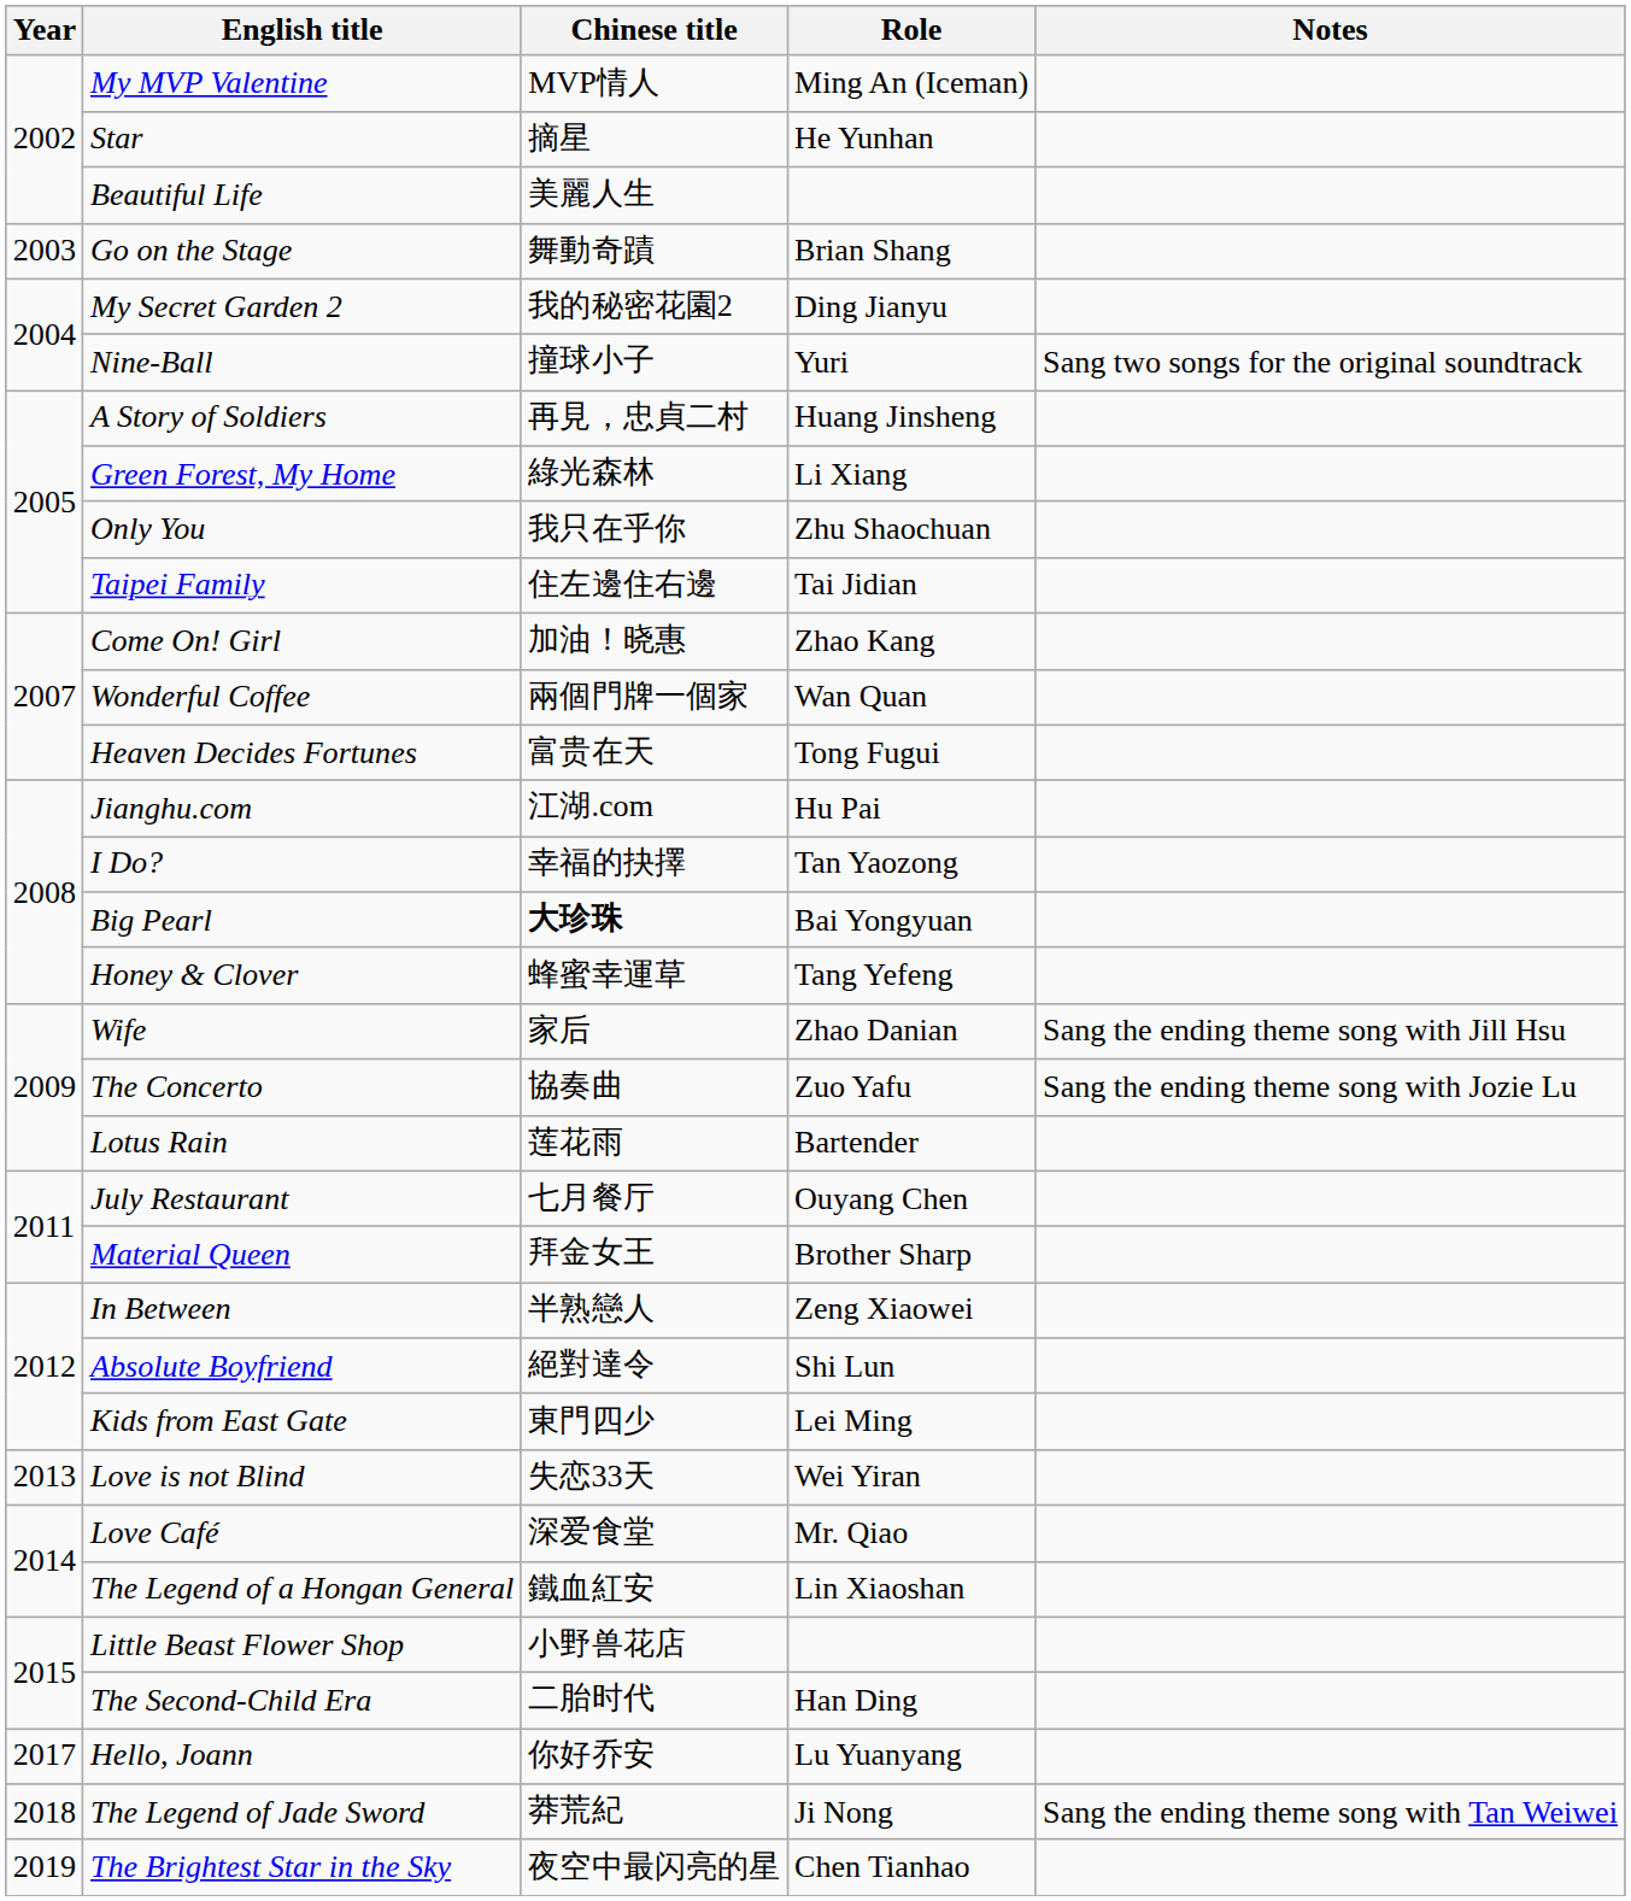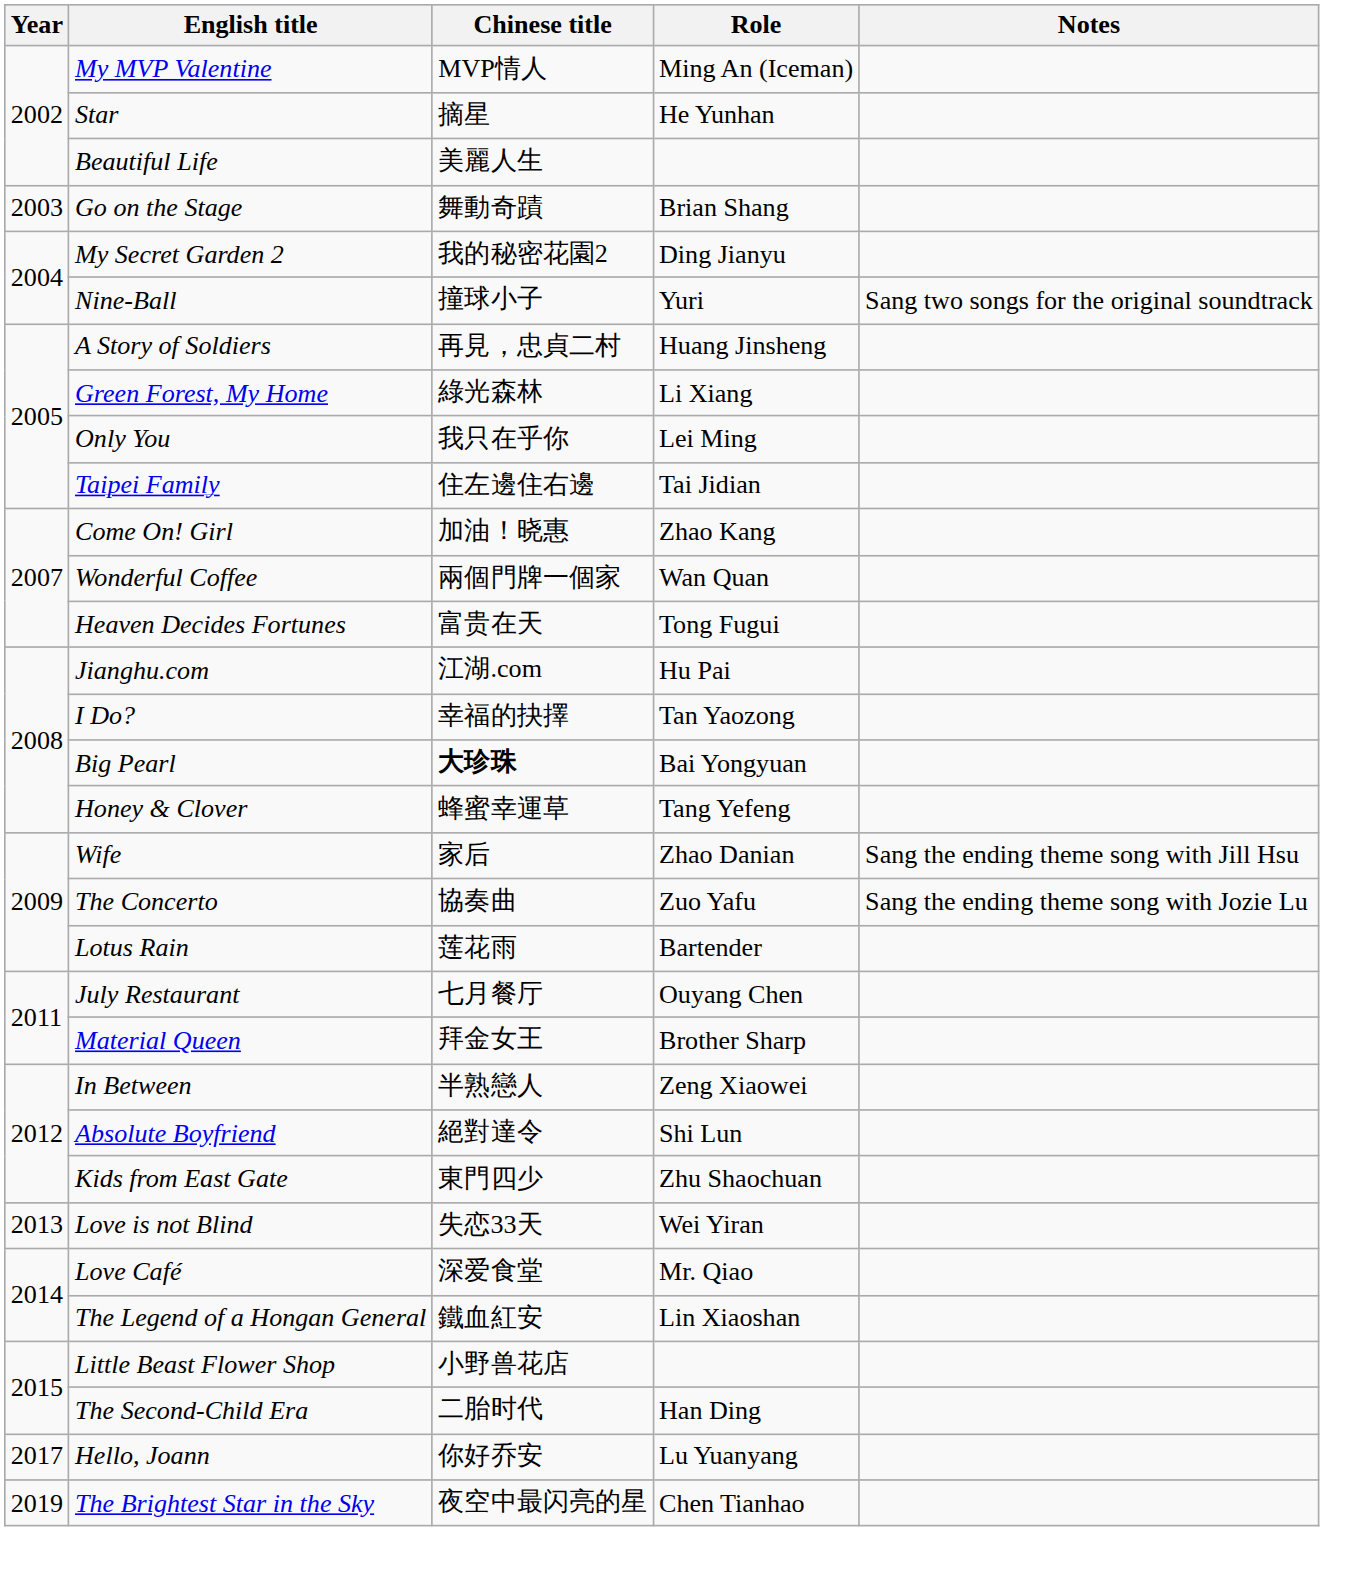 <table class="wikitable sortable">
 <tr>
 <th>Year</th>
 <th>English title</th>
 <th>Chinese title</th>
 <th>Role</th>
 <th>Notes</th>
 </tr>
 <tr>
 <td rowspan=3>2002</td>
 <td><em><a href='#'>My MVP Valentine</a></em></td>
 <td>MVP情人</td>
 <td>Ming An (Iceman)</td>
 <td></td>
 </tr>
 <tr>
 <td><em>Star</em></td>
 <td>摘星</td>
 <td>He Yunhan</td>
 <td></td>
 </tr>
 <tr>
 <td><em>Beautiful Life</em></td>
 <td>美麗人生</td>
 <td></td>
 <td></td>
 </tr>
 <tr>
 <td>2003</td>
 <td><em>Go on the Stage</em></td>
 <td>舞動奇蹟</td>
 <td>Brian Shang</td>
 <td></td>
 </tr>
 <tr>
 <td rowspan=2>2004</td>
 <td><em>My Secret Garden 2</em></td>
 <td>我的秘密花園2</td>
 <td>Ding Jianyu</td>
 <td></td>
 </tr>
 <tr>
 <td><em>Nine-Ball</em></td>
 <td>撞球小子</td>
 <td>Yuri</td>
 <td>Sang two songs for the original soundtrack</td>
 </tr>
 <tr>
 <td rowspan=4>2005</td>
 <td><em>A Story of Soldiers</em></td>
 <td>再見，忠貞二村</td>
 <td>Huang Jinsheng</td>
 <td></td>
 </tr>
 <tr>
 <td><em><a href='#'>Green Forest, My Home</a></em></td>
 <td>綠光森林</td>
 <td>Li Xiang</td>
 <td></td>
 </tr>
 <tr>
 <td><em>Only You</em></td>
 <td>我只在乎你</td>
-<td>Zhu Shaochuan</td>
+<td>Lei Ming</td>
 <td></td>
 </tr>
 <tr>
 <td><em><a href='#'>Taipei Family</a></em></td>
 <td>住左邊住右邊</td>
 <td>Tai Jidian</td>
 <td></td>
 </tr>
 <tr>
 <td rowspan=3>2007</td>
 <td><em>Come On! Girl</em></td>
 <td>加油！晓惠</td>
 <td>Zhao Kang</td>
 <td></td>
 </tr>
 <tr>
 <td><em>Wonderful Coffee</em></td>
 <td>兩個門牌一個家</td>
 <td>Wan Quan</td>
 <td></td>
 </tr>
 <tr>
 <td><em>Heaven Decides Fortunes</em></td>
 <td>富贵在天</td>
 <td>Tong Fugui</td>
 <td></td>
 </tr>
 <tr>
 <td rowspan = 4>2008</td>
 <td><em>Jianghu.com</em></td>
 <td>江湖.com</td>
 <td>Hu Pai</td>
 <td></td>
 </tr>
 <tr>
 <td><em>I Do?</em></td>
 <td>幸福的抉擇</td>
 <td>Tan Yaozong</td>
 <td></td>
 </tr>
 <tr>
 <td><em>Big Pearl</em></td>
 <td><strong>大珍珠</strong></td>
 <td>Bai Yongyuan</td>
 <td></td>
 </tr>
 <tr>
 <td><em>Honey & Clover</em></td>
 <td>蜂蜜幸運草</td>
 <td>Tang Yefeng</td>
 <td></td>
 </tr>
 <tr>
 <td rowspan=3>2009</td>
 <td><em>Wife</em></td>
 <td>家后</td>
 <td>Zhao Danian</td>
 <td>Sang the ending theme song with Jill Hsu</td>
 </tr>
 <tr>
 <td><em>The Concerto</em></td>
 <td>協奏曲</td>
 <td>Zuo Yafu</td>
 <td>Sang the ending theme song with Jozie Lu</td>
 </tr>
 <tr>
 <td><em>Lotus Rain</em></td>
 <td>莲花雨</td>
 <td>Bartender</td>
 <td></td>
 </tr>
 <tr>
 <td rowspan =2>2011</td>
 <td><em>July Restaurant</em></td>
 <td>七月餐厅</td>
 <td>Ouyang Chen</td>
 <td></td>
 </tr>
 <tr>
 <td><em><a href='#'>Material Queen</a></em></td>
 <td>拜金女王</td>
 <td>Brother Sharp</td>
 <td></td>
 </tr>
 <tr>
 <td rowspan =3>2012</td>
 <td><em>In Between</em></td>
 <td>半熟戀人</td>
 <td>Zeng Xiaowei</td>
 <td></td>
 </tr>
 <tr>
 <td><em><a href='#'>Absolute Boyfriend</a></em></td>
 <td>絕對達令</td>
 <td>Shi Lun</td>
 <td></td>
 </tr>
 <tr>
 <td><em>Kids from East Gate</em></td>
 <td>東門四少</td>
-<td>Lei Ming</td>
+<td>Zhu Shaochuan</td>
 <td></td>
 </tr>
 <tr>
 <td>2013</td>
 <td><em>Love is not Blind</em></td>
 <td>失恋33天</td>
 <td>Wei Yiran</td>
 <td></td>
 </tr>
 <tr>
 <td rowspan=2>2014</td>
 <td><em>Love Café</em></td>
 <td>深爱食堂</td>
 <td>Mr. Qiao</td>
 <td></td>
 </tr>
 <tr>
 <td><em>The Legend of a Hongan General</em></td>
 <td>鐵血紅安</td>
 <td>Lin Xiaoshan</td>
 <td></td>
 </tr>
 <tr>
 <td rowspan=2>2015</td>
 <td><em>Little Beast Flower Shop</em></td>
 <td>小野兽花店</td>
 <td></td>
 <td></td>
 </tr>
 <tr>
 <td><em>The Second-Child Era</em></td>
 <td>二胎时代</td>
 <td>Han Ding</td>
 <td></td>
 </tr>
 <tr>
 <td>2017</td>
 <td><em>Hello, Joann</em></td>
 <td>你好乔安</td>
 <td>Lu Yuanyang</td>
 <td></td>
 </tr>
 <tr>
-<td>2018</td>
-<td><em>The Legend of Jade Sword</em></td>
-<td>莽荒紀</td>
-<td>Ji Nong</td>
-<td>Sang the ending theme song with <a href='#'>Tan Weiwei</a></td>
-</tr>
-<tr>
 <td>2019</td>
 <td><em><a href='#'>The Brightest Star in the Sky</a></em></td>
 <td>夜空中最闪亮的星</td>
 <td>Chen Tianhao</td>
 <td></td>
 </tr>
 </table>
